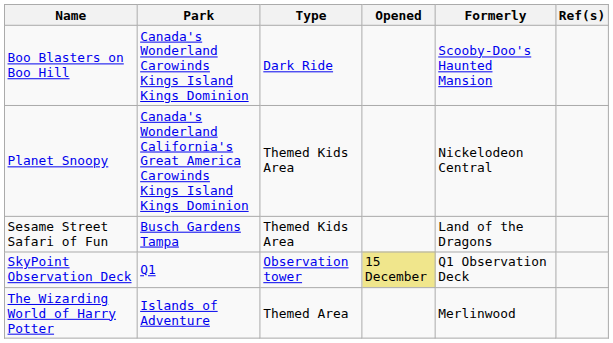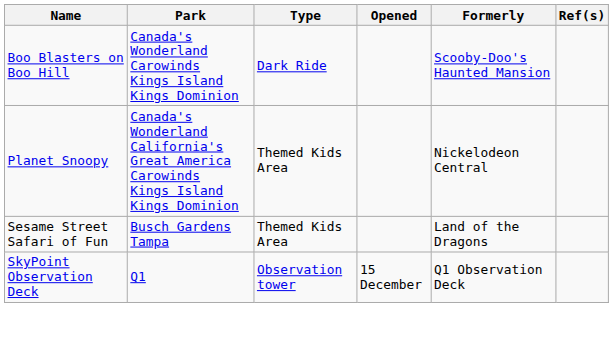 <table class="wikitable sortable">
 <tr>
 <th>Name</th>
 <th>Park</th>
 <th>Type</th>
 <th>Opened</th>
 <th>Formerly</th>
 <th>Ref(s)</th>
 </tr>
 <tr>
 <td><a href='#'>Boo Blasters on Boo Hill</a></td>
 <td><a href='#'>Canada's Wonderland</a><br><a href='#'>Carowinds</a><br><a href='#'>Kings Island</a><br><a href='#'>Kings Dominion</a></td>
 <td><a href='#'>Dark Ride</a></td>
 <td></td>
 <td><a href='#'>Scooby-Doo's Haunted Mansion</a></td>
 <td></td>
 </tr>
 <tr>
 <td><a href='#'>Planet Snoopy</a></td>
 <td><a href='#'>Canada's Wonderland</a><br><a href='#'>California's Great America</a><br><a href='#'>Carowinds</a><br><a href='#'>Kings Island</a><br><a href='#'>Kings Dominion</a></td>
 <td>Themed Kids Area</td>
 <td></td>
 <td>Nickelodeon Central</td>
 <td><br></td>
 </tr>
 <tr>
 <td>Sesame Street Safari of Fun</td>
 <td><a href='#'>Busch Gardens Tampa</a></td>
 <td>Themed Kids Area</td>
 <td></td>
 <td>Land of the Dragons</td>
 <td></td>
 </tr>
 <tr>
 <td><a href='#'>SkyPoint Observation Deck</a></td>
 <td><a href='#'>Q1</a></td>
 <td><a href='#'>Observation tower</a></td>
-<td style="background: khaki;">15 December</td>
+<td>15 December</td>
 <td>Q1 Observation Deck</td>
 <td></td>
 </tr>
-<tr>
-<td><a href='#'>The Wizarding World of Harry Potter</a></td>
-<td><a href='#'>Islands of Adventure</a></td>
-<td>Themed Area</td>
-<td></td>
-<td>Merlinwood</td>
-<td></td>
-</tr>
 </table>
